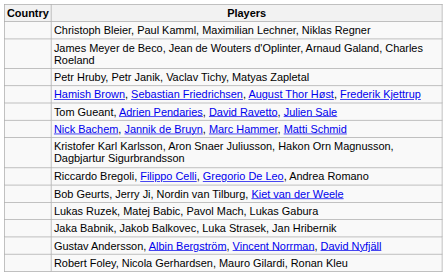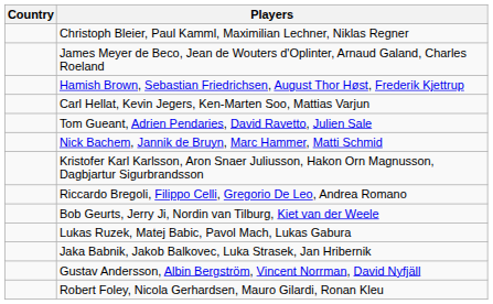 <table class="wikitable" style="font-size:95%;">
 <tr>
 <th>Country</th>
 <th>Players</th>
 </tr>
 <tr>
 <td></td>
 <td>Christoph Bleier, Paul Kamml, Maximilian Lechner, Niklas Regner</td>
 </tr>
 <tr>
 <td></td>
 <td>James Meyer de Beco, Jean de Wouters d'Oplinter, Arnaud Galand, Charles Roeland</td>
 </tr>
 <tr>
 <td></td>
-<td>Petr Hruby, Petr Janik, Vaclav Tichy, Matyas Zapletal</td>
+<td><a href='#'>Hamish Brown</a>, <a href='#'>Sebastian Friedrichsen</a>, <a href='#'>August Thor Høst</a>, <a href='#'>Frederik Kjettrup</a></td>
 </tr>
 <tr>
 <td></td>
-<td><a href='#'>Hamish Brown</a>, <a href='#'>Sebastian Friedrichsen</a>, <a href='#'>August Thor Høst</a>, <a href='#'>Frederik Kjettrup</a></td>
+<td>Carl Hellat, Kevin Jegers, Ken-Marten Soo, Mattias Varjun</td>
 </tr>
 <tr>
 <td></td>
 <td>Tom Gueant, <a href='#'>Adrien Pendaries</a>, <a href='#'>David Ravetto</a>, <a href='#'>Julien Sale</a></td>
 </tr>
 <tr>
 <td></td>
 <td><a href='#'>Nick Bachem</a>, <a href='#'>Jannik de Bruyn</a>, <a href='#'>Marc Hammer</a>, <a href='#'>Matti Schmid</a></td>
 </tr>
 <tr>
 <td></td>
 <td>Kristofer Karl Karlsson, Aron Snaer Juliusson, Hakon Orn Magnusson, Dagbjartur Sigurbrandsson</td>
 </tr>
 <tr>
 <td></td>
 <td>Riccardo Bregoli,  <a href='#'>Filippo Celli</a>, <a href='#'>Gregorio De Leo</a>, Andrea Romano</td>
 </tr>
 <tr>
 <td></td>
 <td>Bob Geurts, Jerry Ji, Nordin van Tilburg, <a href='#'>Kiet van der Weele</a></td>
 </tr>
 <tr>
 <td></td>
 <td>Lukas Ruzek, Matej Babic, Pavol Mach, Lukas Gabura</td>
 </tr>
 <tr>
 <td></td>
 <td>Jaka Babnik, Jakob Balkovec, Luka Strasek, Jan Hribernik</td>
 </tr>
 <tr>
 <td></td>
 <td>Gustav Andersson, <a href='#'>Albin Bergström</a>, <a href='#'>Vincent Norrman</a>, <a href='#'>David Nyfjäll</a></td>
 </tr>
 <tr>
 <td></td>
 <td>Robert Foley, Nicola Gerhardsen, Mauro Gilardi, Ronan Kleu</td>
 </tr>
 </table>
